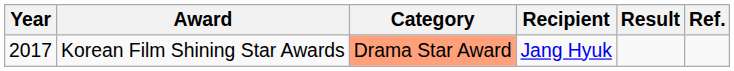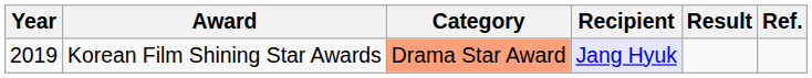 <table class="wikitable">
 <tr>
 <th>Year</th>
 <th>Award</th>
 <th>Category</th>
 <th>Recipient</th>
 <th>Result</th>
 <th>Ref.</th>
 </tr>
 <tr>
-<td>2017</td>
+<td>2019</td>
 <td>Korean Film Shining Star Awards</td>
 <td style="background: lightsalmon;">Drama Star Award</td>
-<td><a href='#'>Jang Hyuk</a></td>
+<td style="background: lavender;"><a href='#'>Jang Hyuk</a></td>
 <td></td>
 <td></td>
 </tr>
 </table>
